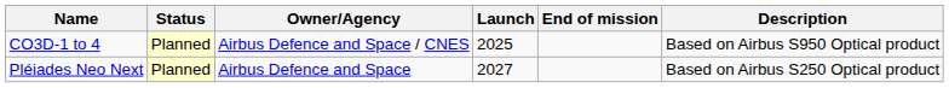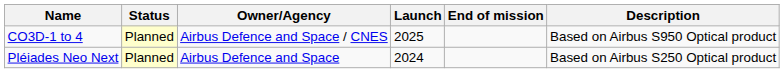 <table class="sortable wikitable" style="font-size:90%;">
 <tr>
 <th>Name</th>
 <th>Status</th>
 <th>Owner/Agency</th>
 <th>Launch  </th>
 <th>End of mission</th>
 <th>Description</th>
 </tr>
 <tr>
 <td><a href='#'>CO3D-1 to 4</a></td>
 <td style="background:#ffc;">Planned</td>
 <td><a href='#'>Airbus Defence and Space</a> / <a href='#'>CNES</a></td>
 <td>2025</td>
 <td></td>
 <td>Based on Airbus S950 Optical product</td>
 </tr>
 <tr>
 <td><a href='#'>Pléiades Neo Next </a></td>
 <td style="background:#ffc;">Planned</td>
 <td><a href='#'>Airbus Defence and Space</a></td>
-<td>2027</td>
+<td>2024</td>
 <td></td>
 <td>Based on Airbus S250 Optical product</td>
 </tr>
 </table>
